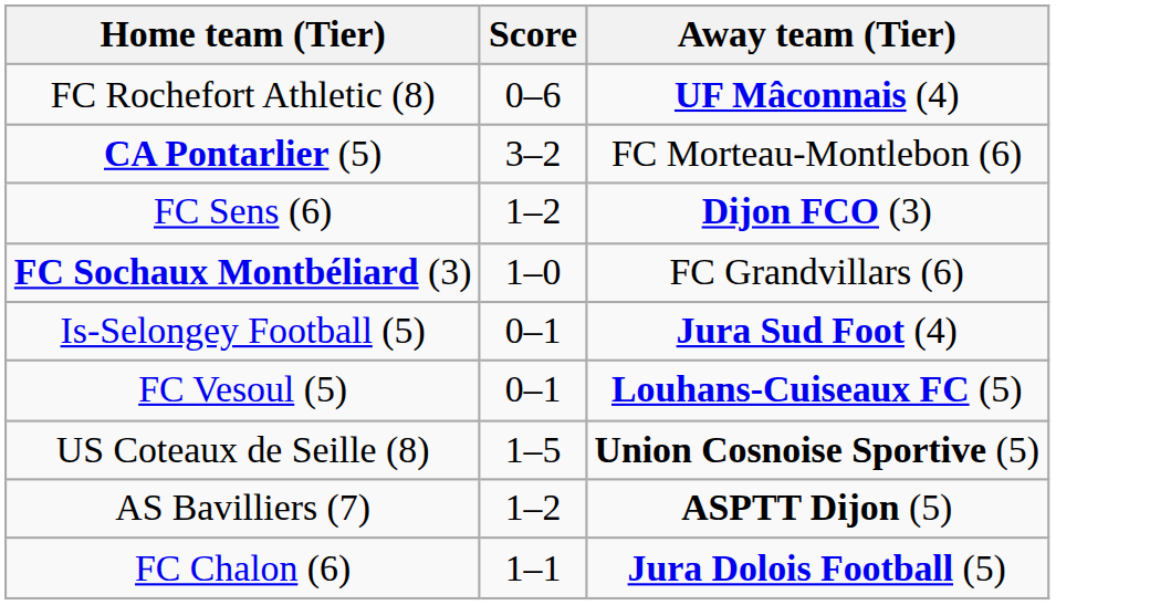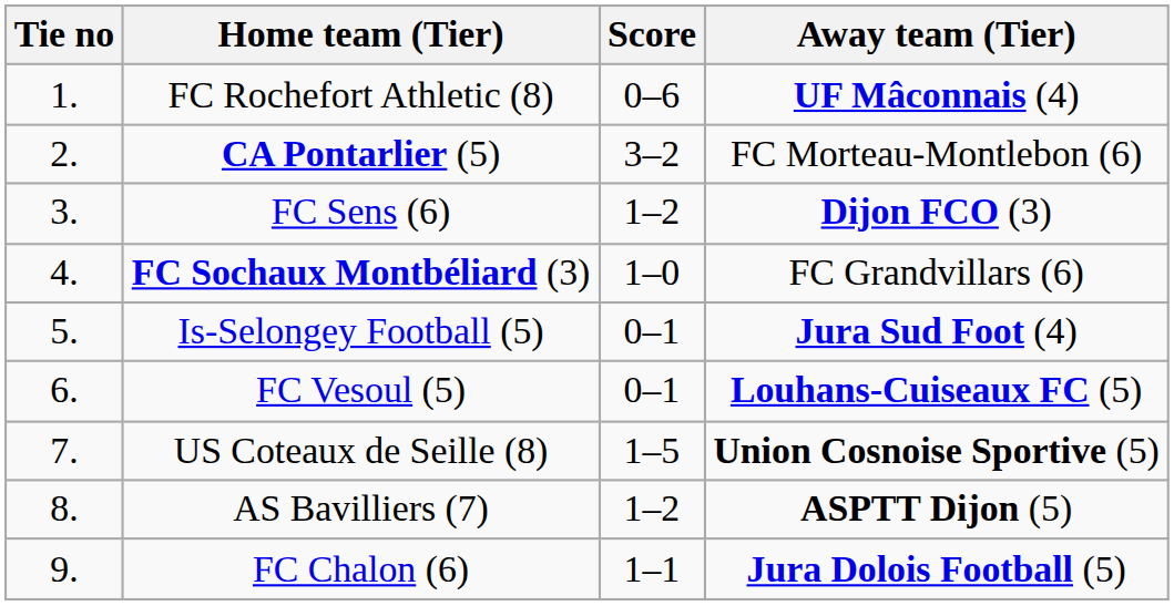 <table class="wikitable" style="text-align: center">
 <tr>
+<th>Tie no</th>
 <th>Home team (Tier)</th>
 <th>Score</th>
 <th>Away team (Tier)</th>
 </tr>
 <tr>
+<td>1.</td>
 <td>FC Rochefort Athletic (8)</td>
 <td>0–6</td>
 <td><strong><a href='#'>UF Mâconnais</a></strong> (4)</td>
 </tr>
 <tr>
+<td>2.</td>
 <td><strong><a href='#'>CA Pontarlier</a></strong> (5)</td>
 <td>3–2</td>
 <td>FC Morteau-Montlebon (6)</td>
 </tr>
 <tr>
+<td>3.</td>
 <td><a href='#'>FC Sens</a> (6)</td>
 <td>1–2</td>
 <td><strong><a href='#'>Dijon FCO</a></strong> (3)</td>
 </tr>
 <tr>
+<td>4.</td>
 <td><strong><a href='#'>FC Sochaux Montbéliard</a></strong> (3)</td>
 <td>1–0</td>
 <td>FC Grandvillars (6)</td>
 </tr>
 <tr>
+<td>5.</td>
 <td><a href='#'>Is-Selongey Football</a> (5)</td>
 <td>0–1</td>
 <td><strong><a href='#'>Jura Sud Foot</a></strong> (4)</td>
 </tr>
 <tr>
+<td>6.</td>
 <td><a href='#'>FC Vesoul</a> (5)</td>
 <td>0–1</td>
 <td><strong><a href='#'>Louhans-Cuiseaux FC</a></strong> (5)</td>
 </tr>
 <tr>
+<td>7.</td>
 <td>US Coteaux de Seille (8)</td>
 <td>1–5</td>
 <td><strong>Union Cosnoise Sportive</strong> (5)</td>
 </tr>
 <tr>
+<td>8.</td>
 <td>AS Bavilliers (7)</td>
 <td>1–2</td>
 <td><strong>ASPTT Dijon</strong> (5)</td>
 </tr>
 <tr>
+<td>9.</td>
 <td><a href='#'>FC Chalon</a> (6)</td>
 <td>1–1 </td>
 <td><strong><a href='#'>Jura Dolois Football</a></strong> (5)</td>
 </tr>
 </table>
